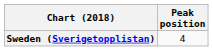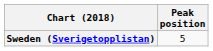 <table class="wikitable plainrowheaders" style="text-align:center">
 <tr>
 <th>Chart (2018)</th>
 <th>Peak<br>position</th>
 </tr>
 <tr>
 <th scope="row">Sweden (<a href='#'>Sverigetopplistan</a>)</th>
-<td>4</td>
+<td>5</td>
 </tr>
 </table>
